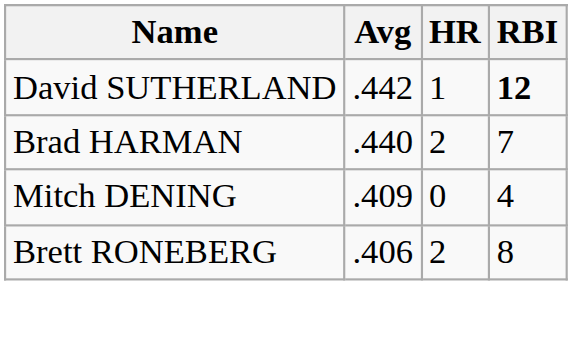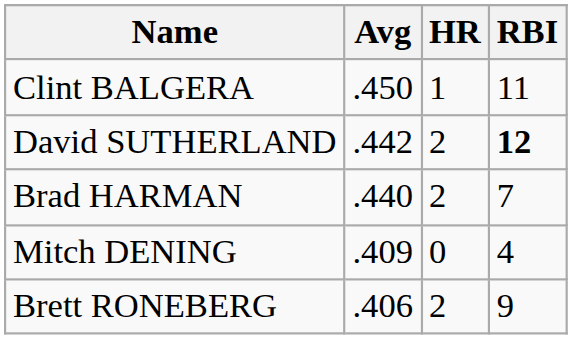 <table class="wikitable">
 <tr>
 </tr>
 <tr>
 <th>Name</th>
 <th>Avg</th>
 <th>HR</th>
 <th>RBI</th>
 </tr>
 <tr>
+<td>Clint BALGERA</td>
+<td>.450</td>
+<td>1</td>
+<td>11</td>
+</tr>
+<tr>
 <td>David SUTHERLAND</td>
 <td>.442</td>
-<td>1</td>
+<td>2</td>
 <td><strong>12</strong></td>
 </tr>
 <tr>
 <td>Brad HARMAN</td>
 <td>.440</td>
 <td>2</td>
 <td>7</td>
 </tr>
 <tr>
 <td>Mitch DENING</td>
 <td>.409</td>
 <td>0</td>
 <td>4</td>
 </tr>
 <tr>
 <td>Brett RONEBERG</td>
 <td>.406</td>
 <td>2</td>
-<td>8</td>
+<td>9</td>
 </tr>
 </table>
